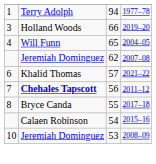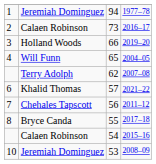 <table class="wikitable">
 <tr>
 </tr>
 <tr>
 <td>1</td>
-<td><a href='#'>Terry Adolph</a></td>
+<td><a href='#'>Jeremiah Dominguez</a></td>
 <td>94</td>
 <td style="font-size:80%;"><a href='#'>1977–78</a></td>
+</tr>
+<tr>
+<td>2</td>
+<td>Calaen Robinson</td>
+<td>73</td>
+<td style="font-size:80%;"><a href='#'>2016–17</a></td>
 </tr>
 <tr>
 <td>3</td>
 <td>Holland Woods</td>
 <td>66</td>
 <td style="font-size:80%;"><a href='#'>2019–20</a></td>
 </tr>
 <tr>
 <td>4</td>
 <td><a href='#'>Will Funn</a></td>
 <td>65</td>
 <td style="font-size:80%;"><a href='#'>2004–05</a></td>
 </tr>
 <tr>
 <td></td>
-<td><a href='#'>Jeremiah Dominguez</a></td>
+<td><a href='#'>Terry Adolph</a></td>
 <td>62</td>
 <td style="font-size:80%;"><a href='#'>2007–08</a></td>
 </tr>
 <tr>
 <td>6</td>
 <td>Khalid Thomas</td>
 <td>57</td>
 <td style="font-size:80%;"><a href='#'>2021–22</a></td>
 </tr>
 <tr>
 <td>7</td>
-<td><strong><a href='#'>Chehales Tapscott</a></strong></td>
+<td><a href='#'>Chehales Tapscott</a></td>
 <td>56</td>
 <td style="font-size:80%;"><a href='#'>2011–12</a></td>
 </tr>
 <tr>
 <td>8</td>
 <td>Bryce Canda</td>
 <td>55</td>
 <td style="font-size:80%;"><a href='#'>2017–18</a></td>
 </tr>
 <tr>
 <td></td>
 <td>Calaen Robinson</td>
 <td>54</td>
 <td style="font-size:80%;"><a href='#'>2015–16</a></td>
 </tr>
 <tr>
 <td>10</td>
 <td><a href='#'>Jeremiah Dominguez</a></td>
 <td>53</td>
 <td style="font-size:80%;"><a href='#'>2008–09</a></td>
 </tr>
 </table>
